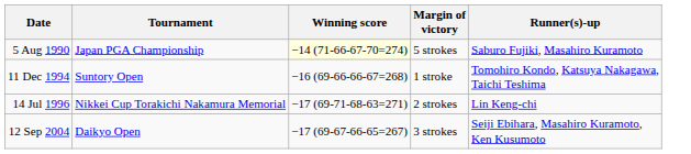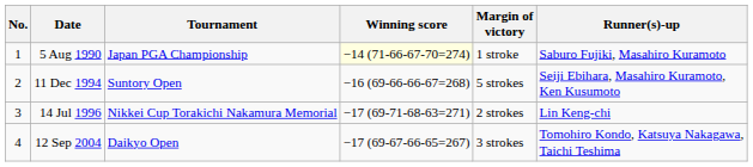 <table class="wikitable" style="font-size:95%;">
 <tr>
+<th>No.</th>
 <th>Date</th>
 <th>Tournament</th>
 <th>Winning score</th>
 <th>Margin of<br>victory</th>
 <th>Runner(s)-up</th>
 </tr>
 <tr>
+<td align=center>1</td>
 <td align=right>5 Aug <a href='#'>1990</a></td>
 <td><a href='#'>Japan PGA Championship</a></td>
 <td style="background: lightyellow;">−14 (71-66-67-70=274)</td>
-<td>5 strokes</td>
+<td>1 stroke</td>
 <td> <a href='#'>Saburo Fujiki</a>,  <a href='#'>Masahiro Kuramoto</a></td>
 </tr>
 <tr>
+<td align=center>2</td>
 <td align=right>11 Dec <a href='#'>1994</a></td>
 <td><a href='#'>Suntory Open</a></td>
 <td>−16 (69-66-66-67=268)</td>
-<td>1 stroke</td>
-<td> <a href='#'>Tomohiro Kondo</a>,  <a href='#'>Katsuya Nakagawa</a>,<br> <a href='#'>Taichi Teshima</a></td>
+<td>5 strokes</td>
+<td> <a href='#'>Seiji Ebihara</a>,  <a href='#'>Masahiro Kuramoto</a>,<br> <a href='#'>Ken Kusumoto</a></td>
 </tr>
 <tr>
+<td align=center>3</td>
 <td align=right>14 Jul <a href='#'>1996</a></td>
 <td><a href='#'>Nikkei Cup Torakichi Nakamura Memorial</a></td>
 <td>−17 (69-71-68-63=271)</td>
 <td>2 strokes</td>
 <td> <a href='#'>Lin Keng-chi</a></td>
 </tr>
 <tr>
+<td align=center>4</td>
 <td align=right>12 Sep <a href='#'>2004</a></td>
 <td><a href='#'>Daikyo Open</a></td>
 <td>−17 (69-67-66-65=267)</td>
 <td>3 strokes</td>
-<td> <a href='#'>Seiji Ebihara</a>,  <a href='#'>Masahiro Kuramoto</a>,<br> <a href='#'>Ken Kusumoto</a></td>
+<td> <a href='#'>Tomohiro Kondo</a>,  <a href='#'>Katsuya Nakagawa</a>,<br> <a href='#'>Taichi Teshima</a></td>
 </tr>
 </table>
